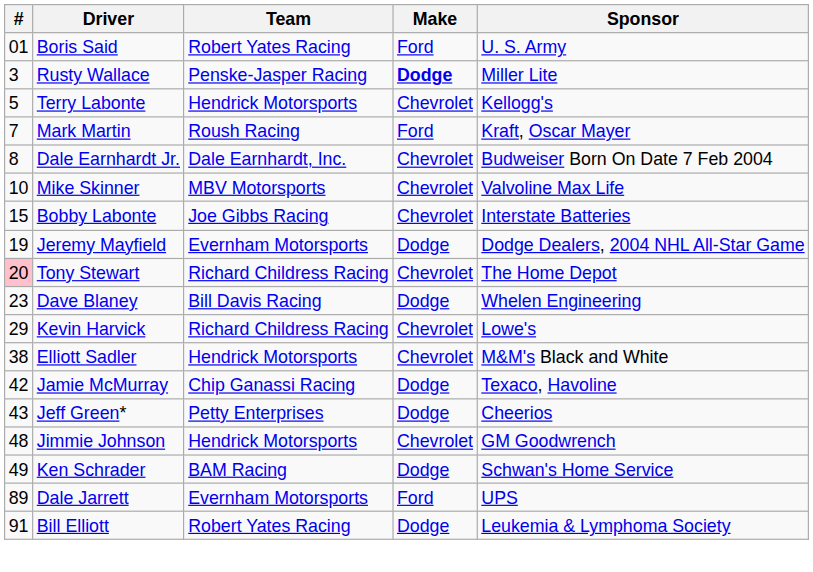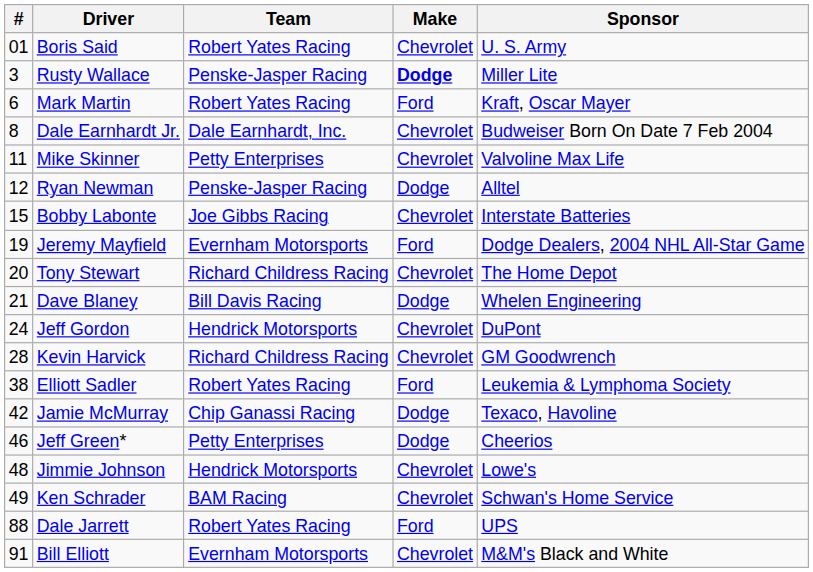 <table class="wikitable" style="font-size:95%">
 <tr>
 <th>#</th>
 <th>Driver</th>
 <th>Team</th>
 <th>Make</th>
 <th>Sponsor</th>
 </tr>
 <tr>
 <td>01</td>
 <td><a href='#'>Boris Said</a></td>
 <td><a href='#'>Robert Yates Racing</a></td>
-<td><a href='#'>Ford</a></td>
+<td><a href='#'>Chevrolet</a></td>
 <td><a href='#'>U. S. Army</a></td>
 </tr>
 <tr>
 <td>3</td>
 <td><a href='#'>Rusty Wallace</a></td>
 <td><a href='#'>Penske-Jasper Racing</a></td>
 <td><strong><a href='#'>Dodge</a></strong></td>
 <td><a href='#'>Miller Lite</a></td>
 </tr>
 <tr>
-<td>5</td>
-<td><a href='#'>Terry Labonte</a></td>
-<td><a href='#'>Hendrick Motorsports</a></td>
-<td><a href='#'>Chevrolet</a></td>
-<td><a href='#'>Kellogg's</a></td>
-</tr>
-<tr>
-<td>7</td>
+<td>6</td>
 <td><a href='#'>Mark Martin</a></td>
-<td><a href='#'>Roush Racing</a></td>
+<td><a href='#'>Robert Yates Racing</a></td>
 <td><a href='#'>Ford</a></td>
 <td><a href='#'>Kraft</a>, <a href='#'>Oscar Mayer</a></td>
 </tr>
 <tr>
 <td>8</td>
 <td><a href='#'>Dale Earnhardt Jr.</a></td>
 <td><a href='#'>Dale Earnhardt, Inc.</a></td>
 <td><a href='#'>Chevrolet</a></td>
 <td><a href='#'>Budweiser</a> Born On Date 7 Feb 2004</td>
 </tr>
 <tr>
-<td>10</td>
+<td>11</td>
 <td><a href='#'>Mike Skinner</a></td>
-<td><a href='#'>MBV Motorsports</a></td>
+<td><a href='#'>Petty Enterprises</a></td>
 <td><a href='#'>Chevrolet</a></td>
 <td><a href='#'>Valvoline Max Life</a></td>
+</tr>
+<tr>
+<td>12</td>
+<td><a href='#'>Ryan Newman</a></td>
+<td><a href='#'>Penske-Jasper Racing</a></td>
+<td><a href='#'>Dodge</a></td>
+<td><a href='#'>Alltel</a></td>
 </tr>
 <tr>
 <td>15</td>
 <td><a href='#'>Bobby Labonte</a></td>
 <td><a href='#'>Joe Gibbs Racing</a></td>
 <td><a href='#'>Chevrolet</a></td>
 <td><a href='#'>Interstate Batteries</a></td>
 </tr>
 <tr>
 <td>19</td>
 <td><a href='#'>Jeremy Mayfield</a></td>
 <td><a href='#'>Evernham Motorsports</a></td>
-<td><a href='#'>Dodge</a></td>
+<td><a href='#'>Ford</a></td>
 <td><a href='#'>Dodge Dealers</a>, <a href='#'>2004 NHL All-Star Game</a></td>
 </tr>
 <tr>
-<td style="background: pink;">20</td>
+<td>20</td>
 <td><a href='#'>Tony Stewart</a></td>
 <td><a href='#'>Richard Childress Racing</a></td>
 <td><a href='#'>Chevrolet</a></td>
 <td><a href='#'>The Home Depot</a></td>
 </tr>
 <tr>
-<td>23</td>
+<td>21</td>
 <td><a href='#'>Dave Blaney</a></td>
 <td><a href='#'>Bill Davis Racing</a></td>
 <td><a href='#'>Dodge</a></td>
 <td><a href='#'>Whelen Engineering</a></td>
 </tr>
 <tr>
-<td>29</td>
+<td>24</td>
+<td><a href='#'>Jeff Gordon</a></td>
+<td><a href='#'>Hendrick Motorsports</a></td>
+<td><a href='#'>Chevrolet</a></td>
+<td><a href='#'>DuPont</a></td>
+</tr>
+<tr>
+<td>28</td>
 <td><a href='#'>Kevin Harvick</a></td>
 <td><a href='#'>Richard Childress Racing</a></td>
 <td><a href='#'>Chevrolet</a></td>
-<td><a href='#'>Lowe's</a></td>
+<td><a href='#'>GM Goodwrench</a></td>
 </tr>
 <tr>
 <td>38</td>
 <td><a href='#'>Elliott Sadler</a></td>
-<td><a href='#'>Hendrick Motorsports</a></td>
-<td><a href='#'>Chevrolet</a></td>
-<td><a href='#'>M&M's</a> Black and White</td>
+<td><a href='#'>Robert Yates Racing</a></td>
+<td><a href='#'>Ford</a></td>
+<td><a href='#'>Leukemia & Lymphoma Society</a></td>
 </tr>
 <tr>
 <td>42</td>
 <td><a href='#'>Jamie McMurray</a></td>
 <td><a href='#'>Chip Ganassi Racing</a></td>
 <td><a href='#'>Dodge</a></td>
 <td><a href='#'>Texaco</a>, <a href='#'>Havoline</a></td>
 </tr>
 <tr>
-<td>43</td>
+<td>46</td>
 <td><a href='#'>Jeff Green</a>*</td>
 <td><a href='#'>Petty Enterprises</a></td>
 <td><a href='#'>Dodge</a></td>
 <td><a href='#'>Cheerios</a></td>
 </tr>
 <tr>
 <td>48</td>
 <td><a href='#'>Jimmie Johnson</a></td>
 <td><a href='#'>Hendrick Motorsports</a></td>
 <td><a href='#'>Chevrolet</a></td>
-<td><a href='#'>GM Goodwrench</a></td>
+<td><a href='#'>Lowe's</a></td>
 </tr>
 <tr>
 <td>49</td>
 <td><a href='#'>Ken Schrader</a></td>
 <td><a href='#'>BAM Racing</a></td>
-<td><a href='#'>Dodge</a></td>
+<td><a href='#'>Chevrolet</a></td>
 <td><a href='#'>Schwan's Home Service</a></td>
 </tr>
 <tr>
-<td>89</td>
+<td>88</td>
 <td><a href='#'>Dale Jarrett</a></td>
-<td><a href='#'>Evernham Motorsports</a></td>
+<td><a href='#'>Robert Yates Racing</a></td>
 <td><a href='#'>Ford</a></td>
 <td><a href='#'>UPS</a></td>
 </tr>
 <tr>
 <td>91</td>
 <td><a href='#'>Bill Elliott</a></td>
-<td><a href='#'>Robert Yates Racing</a></td>
-<td><a href='#'>Dodge</a></td>
-<td><a href='#'>Leukemia & Lymphoma Society</a></td>
+<td><a href='#'>Evernham Motorsports</a></td>
+<td><a href='#'>Chevrolet</a></td>
+<td><a href='#'>M&M's</a> Black and White</td>
 </tr>
 </table>
